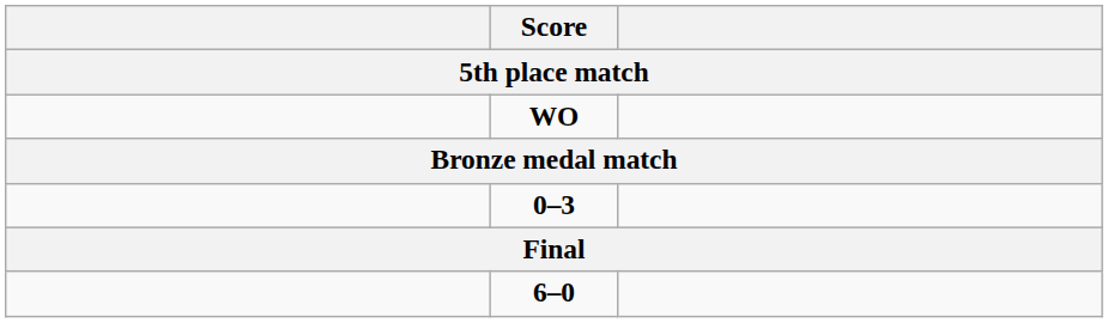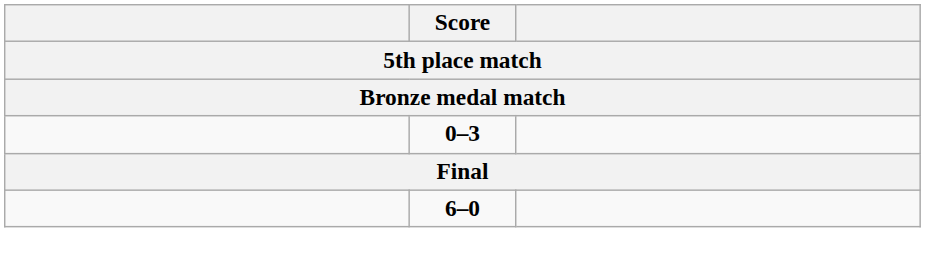 <table class="wikitable" style="text-align: left;">
 <tr>
 <th align="right" width="270"></th>
 <th width="65">Score</th>
 <th align="left" width="270"></th>
 </tr>
 <tr>
 <th colspan="3">5th place match</th>
-</tr>
-<tr>
-<td><strong></strong></td>
-<td align=center><strong>WO</strong></td>
-<td></td>
 </tr>
 <tr>
 <th colspan="3">Bronze medal match</th>
 </tr>
 <tr>
 <td></td>
 <td align=center><strong>0–3</strong></td>
 <td><strong></strong></td>
 </tr>
 <tr>
 <th colspan="3">Final</th>
 </tr>
 <tr>
 <td><strong></strong></td>
 <td align=center><strong>6–0</strong></td>
 <td></td>
 </tr>
 </table>
